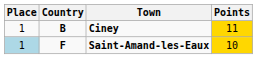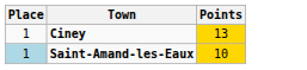 <table class="wikitable sortable">
 <tr>
 <th>Place</th>
-<th>Country</th>
 <th>Town</th>
 <th>Points</th>
 </tr>
 <tr>
 <td align="center">1</td>
-<td align="center"><strong>B</strong></td>
 <td><strong>Ciney</strong></td>
-<td align="center"; style="background-color:gold;">11</td>
+<td align="center"; style="background-color:gold;">13</td>
 </tr>
 <tr>
 <td align="center" style="background: lightblue;">1</td>
-<td align="center"><strong>F</strong></td>
 <td><strong>Saint-Amand-les-Eaux</strong></td>
 <td align="center"; style="background-color:gold;">10</td>
 </tr>
 </table>
